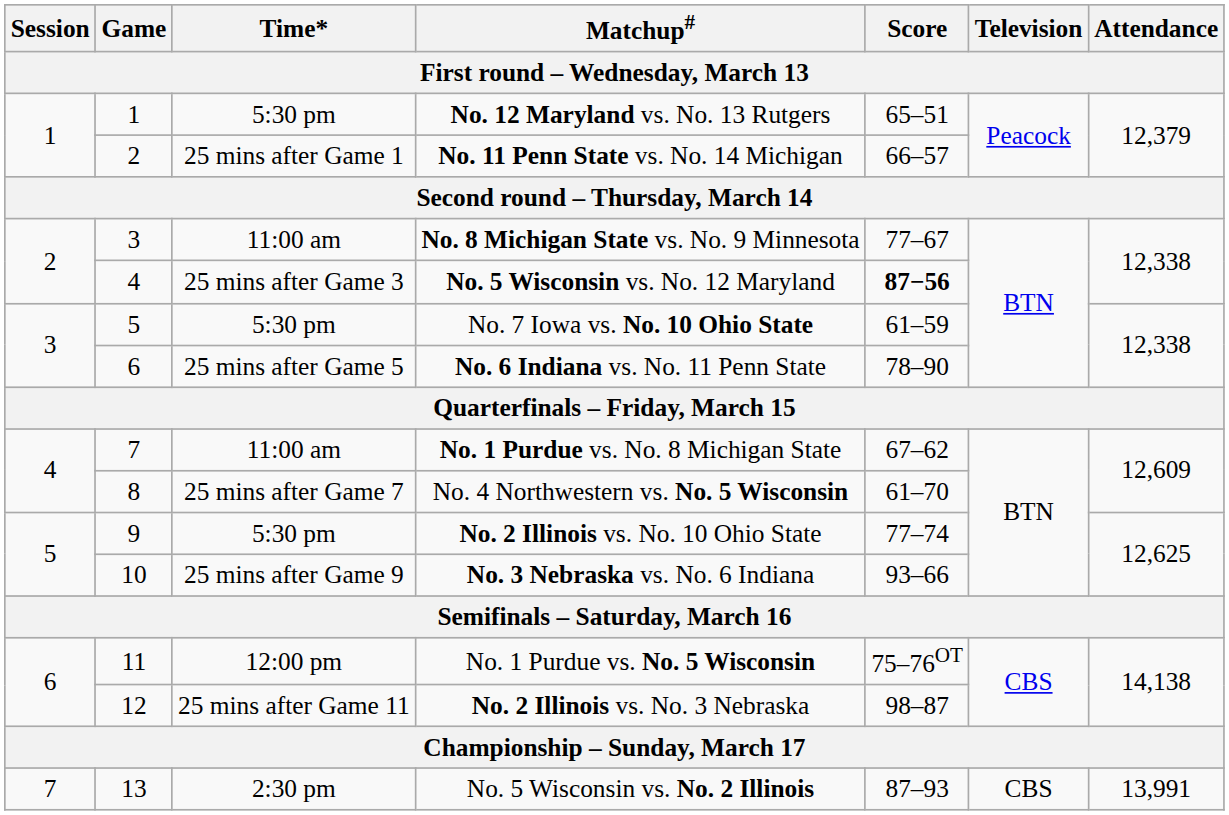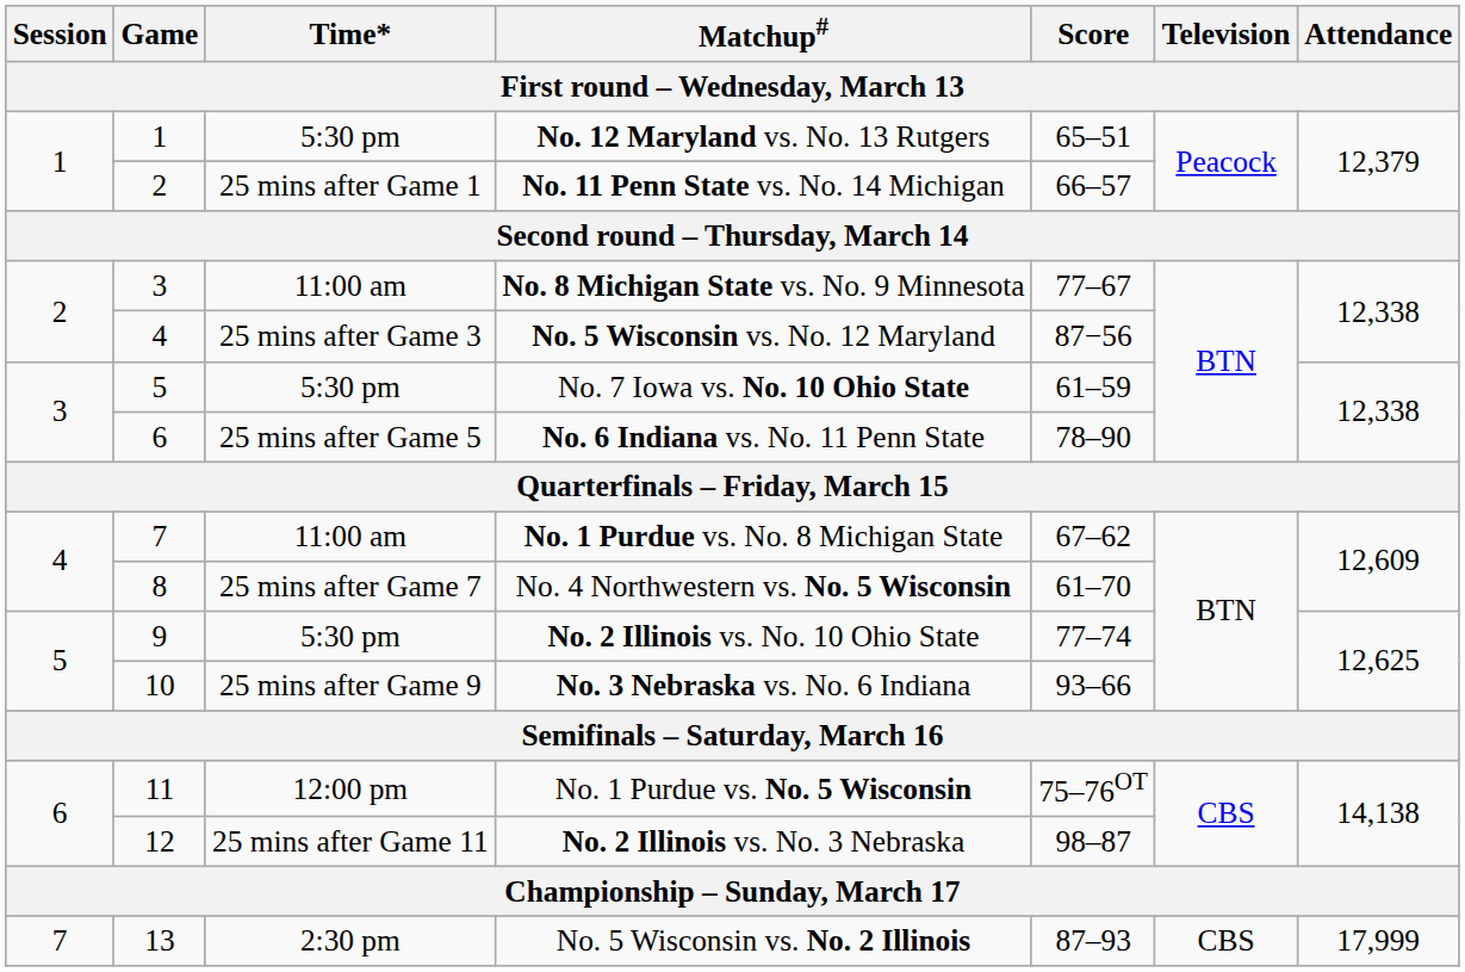 <table class="wikitable" style="font-size: 95%; text-align:center">
 <tr>
 <th>Session</th>
 <th>Game</th>
 <th>Time*</th>
 <th>Matchup<sup>#</sup></th>
 <th>Score</th>
 <th>Television</th>
 <th>Attendance</th>
 </tr>
 <tr>
 <th colspan=7>First round – Wednesday, March 13</th>
 </tr>
 <tr>
 <td rowspan=2>1</td>
 <td>1</td>
 <td>5:30 pm</td>
 <td><strong>No. 12 Maryland</strong> vs. No. 13 Rutgers</td>
 <td>65–51</td>
 <td rowspan=2><a href='#'>Peacock</a></td>
 <td rowspan=2>12,379</td>
 </tr>
 <tr>
 <td>2</td>
 <td>25 mins after Game 1</td>
 <td><strong>No. 11 Penn State</strong> vs. No. 14 Michigan</td>
 <td>66–57</td>
 </tr>
 <tr>
 <th colspan=7>Second round – Thursday, March 14</th>
 </tr>
 <tr>
 <td rowspan=2>2</td>
 <td>3</td>
 <td>11:00 am</td>
 <td><strong>No. 8 Michigan State</strong> vs. No. 9 Minnesota</td>
 <td>77–67</td>
 <td rowspan=4><a href='#'>BTN</a></td>
 <td rowspan=2>12,338</td>
 </tr>
 <tr>
 <td>4</td>
 <td>25 mins after Game 3</td>
 <td><strong>No. 5 Wisconsin</strong> vs. No. 12 Maryland</td>
-<td><strong>87−56</strong></td>
+<td>87−56</td>
 </tr>
 <tr>
 <td rowspan="2">3</td>
 <td>5</td>
 <td>5:30 pm</td>
 <td>No. 7 Iowa vs. <strong>No. 10 Ohio State</strong></td>
 <td>61–59</td>
 <td rowspan="2">12,338</td>
 </tr>
 <tr>
 <td>6</td>
 <td>25 mins after Game 5</td>
 <td><strong>No. 6 Indiana</strong> vs. No. 11 Penn State</td>
 <td>78–90</td>
 </tr>
 <tr>
 <th colspan=7>Quarterfinals – Friday, March 15</th>
 </tr>
 <tr>
 <td rowspan=2>4</td>
 <td>7</td>
 <td>11:00 am</td>
 <td><strong>No. 1 Purdue</strong> vs. No. 8 Michigan State</td>
 <td>67–62</td>
 <td rowspan=4>BTN</td>
 <td rowspan="2">12,609</td>
 </tr>
 <tr>
 <td>8</td>
 <td>25 mins after Game 7</td>
 <td>No. 4 Northwestern vs. <strong>No. 5 Wisconsin</strong></td>
 <td>61–70</td>
 </tr>
 <tr>
 <td rowspan=2>5</td>
 <td>9</td>
 <td>5:30 pm</td>
 <td><strong>No. 2 Illinois</strong> vs. No. 10 Ohio State</td>
 <td>77–74</td>
 <td rowspan="2">12,625</td>
 </tr>
 <tr>
 <td>10</td>
 <td>25 mins after Game 9</td>
 <td><strong>No. 3 Nebraska</strong> vs. No. 6 Indiana</td>
 <td>93–66</td>
 </tr>
 <tr>
 <th colspan=7>Semifinals – Saturday, March 16</th>
 </tr>
 <tr>
 <td rowspan=2>6</td>
 <td>11</td>
 <td>12:00 pm</td>
 <td>No. 1 Purdue vs. <strong>No. 5 Wisconsin</strong></td>
 <td>75–76<sup>OT</sup></td>
 <td rowspan=2><a href='#'>CBS</a></td>
 <td rowspan=2>14,138</td>
 </tr>
 <tr>
 <td>12</td>
 <td>25 mins after Game 11</td>
 <td><strong>No. 2 Illinois</strong> vs. No. 3 Nebraska</td>
 <td>98–87</td>
 </tr>
 <tr>
 <th colspan=7>Championship – Sunday, March 17</th>
 </tr>
 <tr>
 <td>7</td>
 <td>13</td>
 <td>2:30 pm</td>
 <td>No. 5 Wisconsin vs. <strong>No. 2 Illinois</strong></td>
 <td>87–93</td>
 <td>CBS</td>
-<td>13,991</td>
+<td>17,999</td>
 </tr>
 </table>
